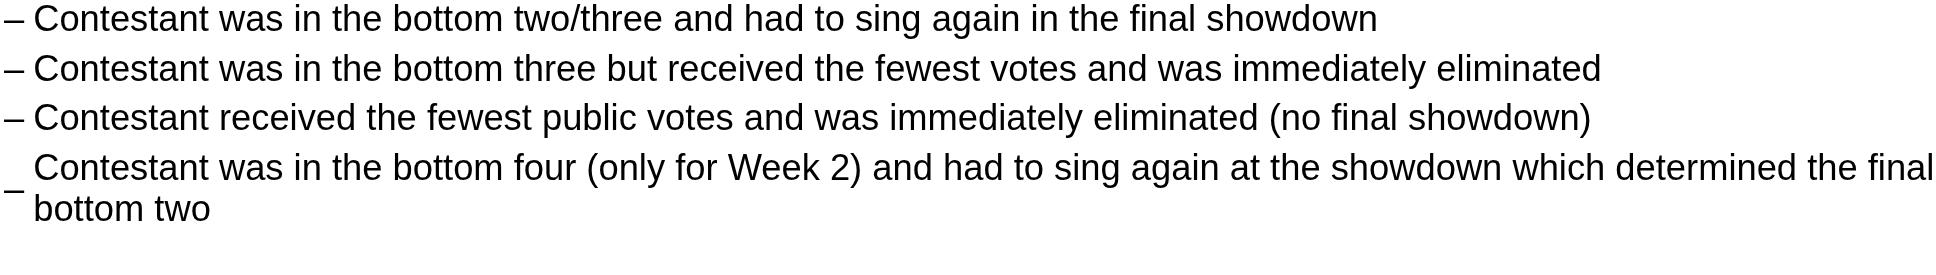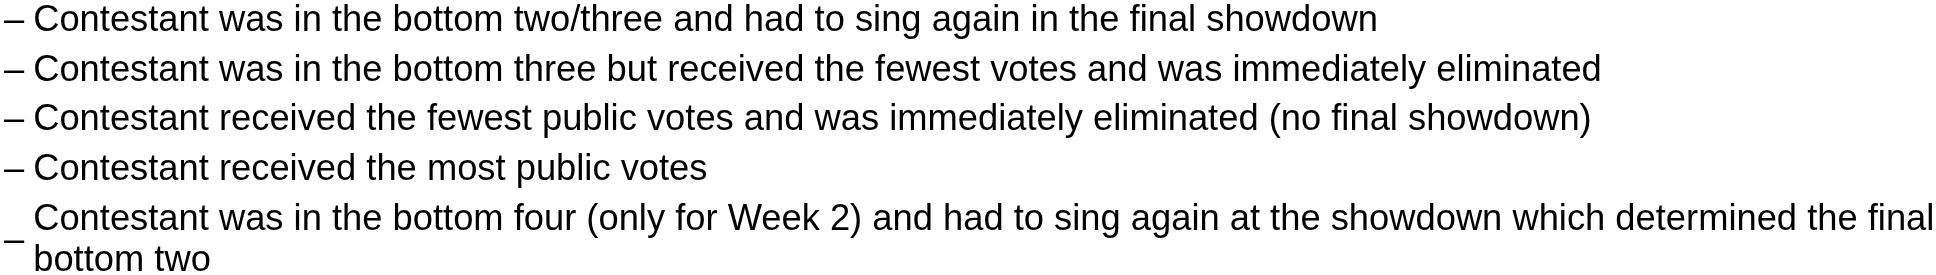 <table>
 <tr>
 <td> –</td>
 <td>Contestant was in the bottom two/three and had to sing again in the final showdown</td>
 </tr>
 <tr>
 <td> –</td>
 <td>Contestant was in the bottom three but received the fewest votes and was immediately eliminated</td>
 </tr>
 <tr>
 <td> –</td>
 <td>Contestant received the fewest public votes and was immediately eliminated (no final showdown)</td>
 </tr>
 <tr>
 <td> –</td>
+<td>Contestant received the most public votes</td>
+</tr>
+<tr>
+<td> –</td>
 <td>Contestant was in the bottom four (only for Week 2) and had to sing again at the showdown which determined the final bottom two</td>
 </tr>
 </table>
